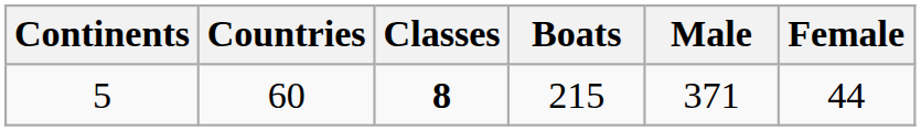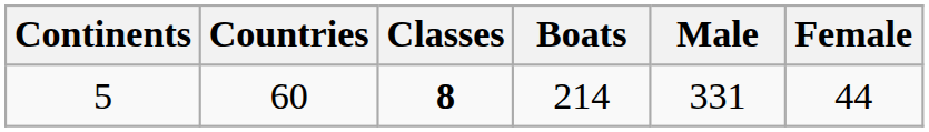 <table class="wikitable">
 <tr>
 <th width=50>Continents</th>
 <th width=50>Countries</th>
 <th width=50>Classes</th>
 <th width=50>Boats</th>
 <th width=50>Male</th>
 <th width=50>Female</th>
 </tr>
 <tr>
 <td align="center">5</td>
 <td align="center">60</td>
 <td align="center"><strong>8</strong></td>
-<td align="center">215</td>
-<td align="center">371</td>
+<td align="center">214</td>
+<td align="center">331</td>
 <td align="center">44</td>
 </tr>
 </table>
